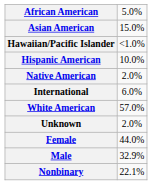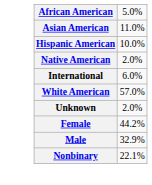 <table style="text-align:center; float:right; font-size:85%; margin-left:2em; margin:10px;"  class="wikitable">
 <tr>
 <th><a href='#'>African American</a></th>
 <td>5.0%</td>
 </tr>
 <tr>
 <th><a href='#'>Asian American</a></th>
-<td>15.0%</td>
-</tr>
-<tr>
-<th>Hawaiian/Pacific Islander</th>
-<td><1.0%</td>
+<td>11.0%</td>
 </tr>
 <tr>
 <th><a href='#'>Hispanic American</a></th>
 <td>10.0%</td>
 </tr>
 <tr>
 <th><a href='#'>Native American</a></th>
 <td>2.0%</td>
 </tr>
 <tr>
 <th>International</th>
 <td>6.0%</td>
 </tr>
 <tr>
 <th><a href='#'>White American</a></th>
 <td>57.0%</td>
 </tr>
 <tr>
 <th>Unknown</th>
 <td>2.0%</td>
 </tr>
 <tr>
 <th><a href='#'>Female</a></th>
-<td>44.0%</td>
+<td>44.2%</td>
 </tr>
 <tr>
 <th><a href='#'>Male</a></th>
 <td>32.9%</td>
 </tr>
 <tr>
 <th><a href='#'>Nonbinary</a></th>
 <td>22.1%</td>
 </tr>
 </table>
